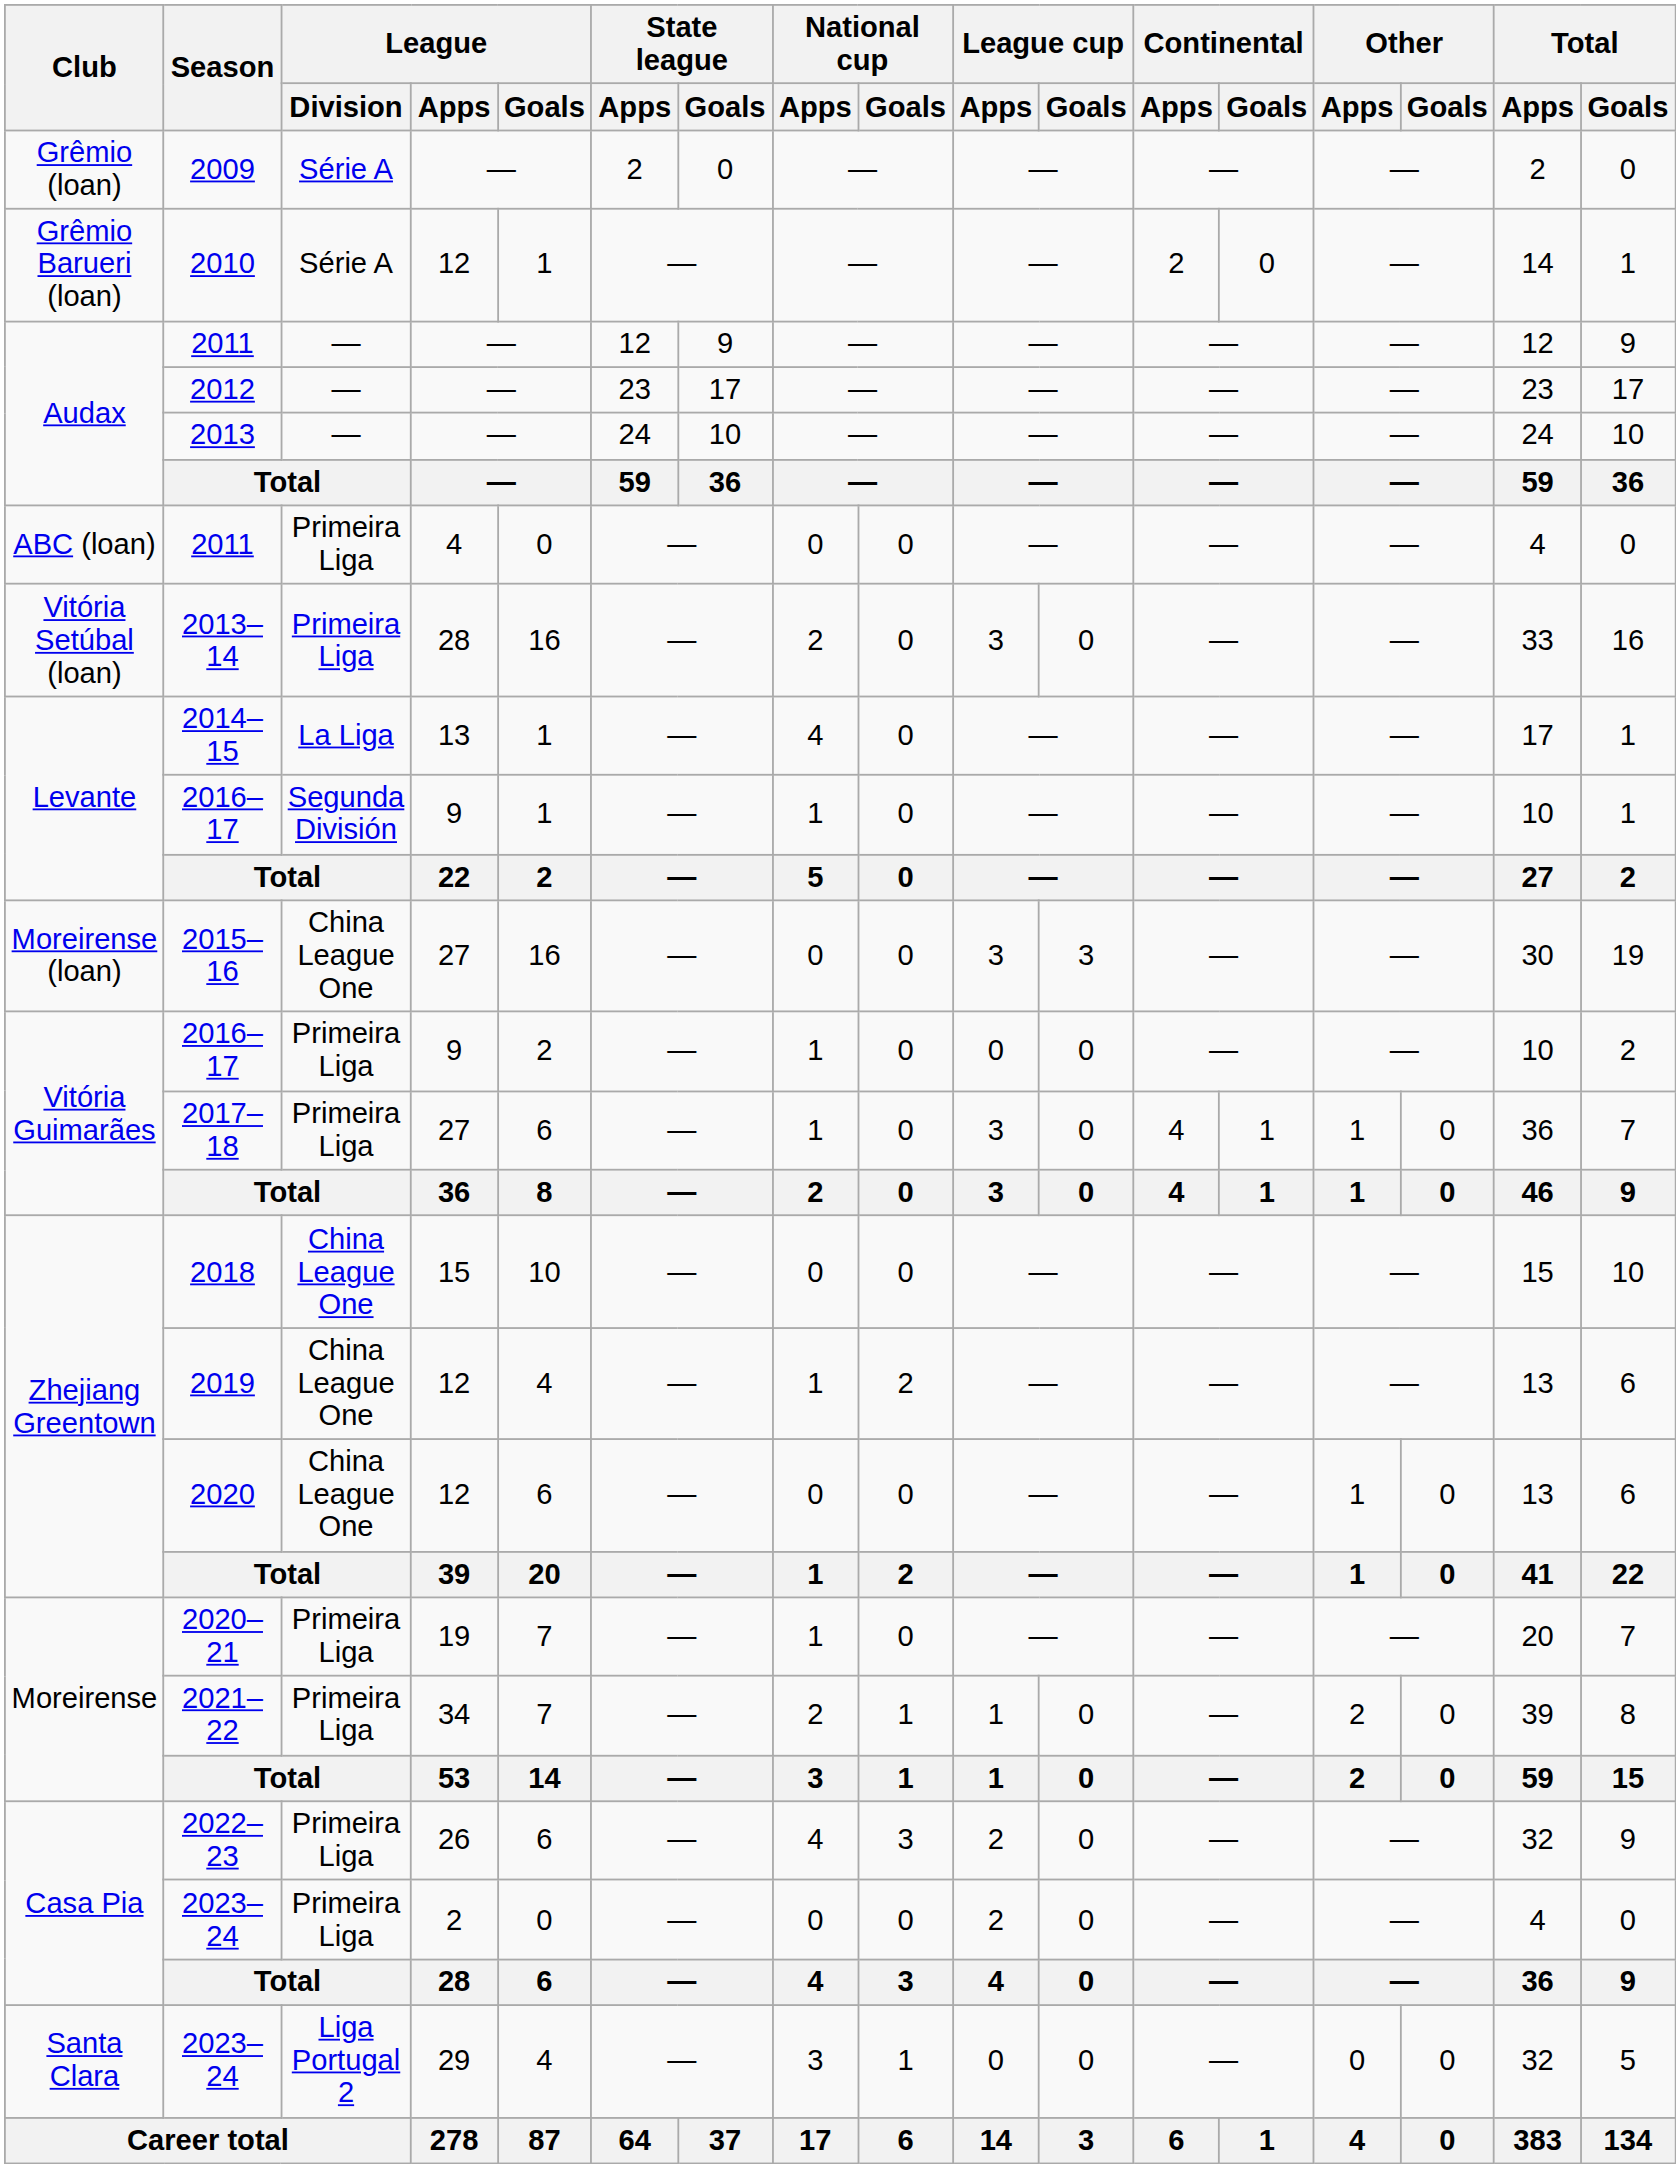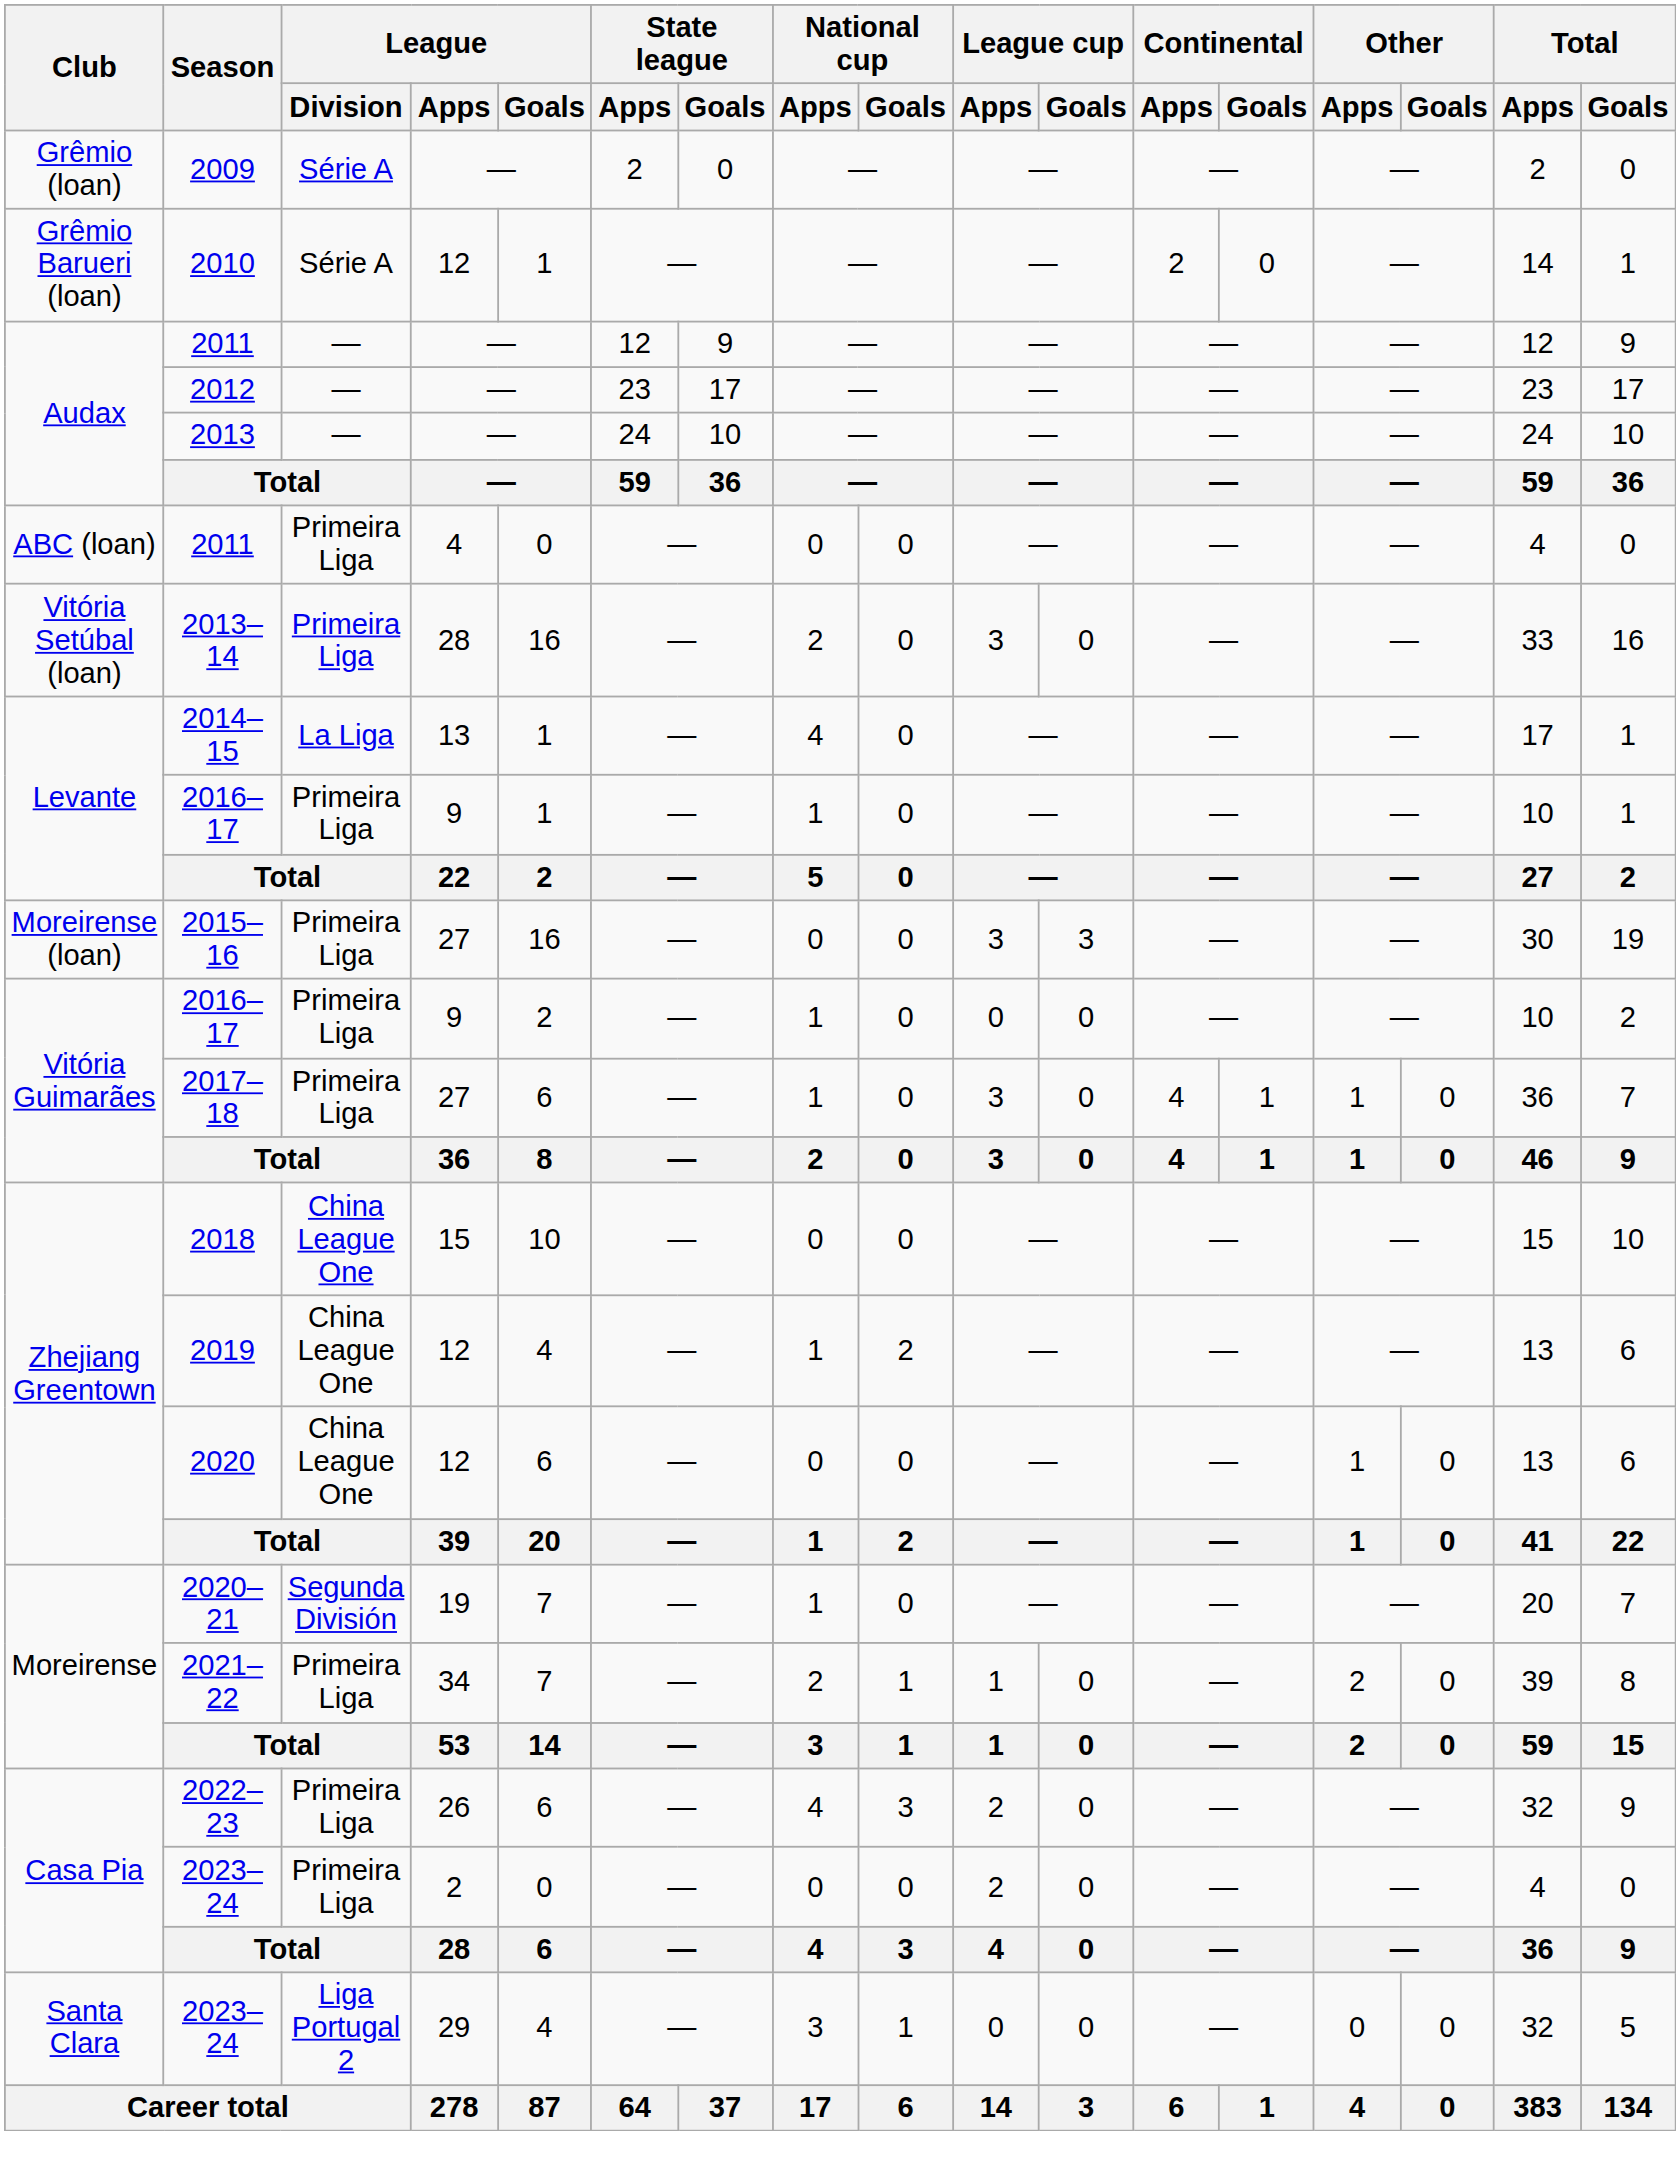 <table class="wikitable" style="text-align: center">
 <tr>
 <th rowspan="2">Club</th>
 <th rowspan="2">Season</th>
 <th colspan="3">League</th>
 <th colspan="2">State league</th>
 <th colspan="2">National cup</th>
 <th colspan="2">League cup</th>
 <th colspan="2">Continental</th>
 <th colspan="2">Other</th>
 <th colspan="2">Total</th>
 </tr>
 <tr>
 <th>Division</th>
 <th>Apps</th>
 <th>Goals</th>
 <th>Apps</th>
 <th>Goals</th>
 <th>Apps</th>
 <th>Goals</th>
 <th>Apps</th>
 <th>Goals</th>
 <th>Apps</th>
 <th>Goals</th>
 <th>Apps</th>
 <th>Goals</th>
 <th>Apps</th>
 <th>Goals</th>
 </tr>
 <tr>
 <td><a href='#'>Grêmio</a> (loan)</td>
 <td><a href='#'>2009</a></td>
 <td><a href='#'>Série A</a></td>
 <td colspan="2">—</td>
 <td>2</td>
 <td>0</td>
 <td colspan="2">—</td>
 <td colspan="2">—</td>
 <td colspan="2">—</td>
 <td colspan="2">—</td>
 <td>2</td>
 <td>0</td>
 </tr>
 <tr>
 <td><a href='#'>Grêmio Barueri</a> (loan)</td>
 <td><a href='#'>2010</a></td>
 <td>Série A</td>
 <td>12</td>
 <td>1</td>
 <td colspan="2">—</td>
 <td colspan="2">—</td>
 <td colspan="2">—</td>
 <td>2</td>
 <td>0</td>
 <td colspan="2">—</td>
 <td>14</td>
 <td>1</td>
 </tr>
 <tr>
 <td rowspan="4"><a href='#'>Audax</a></td>
 <td><a href='#'>2011</a></td>
 <td>—</td>
 <td colspan="2">—</td>
 <td>12</td>
 <td>9</td>
 <td colspan="2">—</td>
 <td colspan="2">—</td>
 <td colspan="2">—</td>
 <td colspan="2">—</td>
 <td>12</td>
 <td>9</td>
 </tr>
 <tr>
 <td><a href='#'>2012</a></td>
 <td>—</td>
 <td colspan="2">—</td>
 <td>23</td>
 <td>17</td>
 <td colspan="2">—</td>
 <td colspan="2">—</td>
 <td colspan="2">—</td>
 <td colspan="2">—</td>
 <td>23</td>
 <td>17</td>
 </tr>
 <tr>
 <td><a href='#'>2013</a></td>
 <td>—</td>
 <td colspan="2">—</td>
 <td>24</td>
 <td>10</td>
 <td colspan="2">—</td>
 <td colspan="2">—</td>
 <td colspan="2">—</td>
 <td colspan="2">—</td>
 <td>24</td>
 <td>10</td>
 </tr>
 <tr>
 <th colspan="2">Total</th>
 <th colspan="2">—</th>
 <th>59</th>
 <th>36</th>
 <th colspan="2">—</th>
 <th colspan="2">—</th>
 <th colspan="2">—</th>
 <th colspan="2">—</th>
 <th>59</th>
 <th>36</th>
 </tr>
 <tr>
 <td><a href='#'>ABC</a> (loan)</td>
 <td><a href='#'>2011</a></td>
 <td>Primeira Liga</td>
 <td>4</td>
 <td>0</td>
 <td colspan="2">—</td>
 <td>0</td>
 <td>0</td>
 <td colspan="2">—</td>
 <td colspan="2">—</td>
 <td colspan="2">—</td>
 <td>4</td>
 <td>0</td>
 </tr>
 <tr>
 <td><a href='#'>Vitória Setúbal</a> (loan)</td>
 <td><a href='#'>2013–14</a></td>
 <td><a href='#'>Primeira Liga</a></td>
 <td>28</td>
 <td>16</td>
 <td colspan="2">—</td>
 <td>2</td>
 <td>0</td>
 <td>3</td>
 <td>0</td>
 <td colspan="2">—</td>
 <td colspan="2">—</td>
 <td>33</td>
 <td>16</td>
 </tr>
 <tr>
 <td rowspan="3"><a href='#'>Levante</a></td>
 <td><a href='#'>2014–15</a></td>
 <td><a href='#'>La Liga</a></td>
 <td>13</td>
 <td>1</td>
 <td colspan="2">—</td>
 <td>4</td>
 <td>0</td>
 <td colspan="2">—</td>
 <td colspan="2">—</td>
 <td colspan="2">—</td>
 <td>17</td>
 <td>1</td>
 </tr>
 <tr>
 <td><a href='#'>2016–17</a></td>
-<td><a href='#'>Segunda División</a></td>
+<td>Primeira Liga</td>
 <td>9</td>
 <td>1</td>
 <td colspan="2">—</td>
 <td>1</td>
 <td>0</td>
 <td colspan="2">—</td>
 <td colspan="2">—</td>
 <td colspan="2">—</td>
 <td>10</td>
 <td>1</td>
 </tr>
 <tr>
 <th colspan="2">Total</th>
 <th>22</th>
 <th>2</th>
 <th colspan="2">—</th>
 <th>5</th>
 <th>0</th>
 <th colspan="2">—</th>
 <th colspan="2">—</th>
 <th colspan="2">—</th>
 <th>27</th>
 <th>2</th>
 </tr>
 <tr>
 <td><a href='#'>Moreirense</a> (loan)</td>
 <td><a href='#'>2015–16</a></td>
-<td>China League One</td>
+<td>Primeira Liga</td>
 <td>27</td>
 <td>16</td>
 <td colspan="2">—</td>
 <td>0</td>
 <td>0</td>
 <td>3</td>
 <td>3</td>
 <td colspan="2">—</td>
 <td colspan="2">—</td>
 <td>30</td>
 <td>19</td>
 </tr>
 <tr>
 <td rowspan="3"><a href='#'>Vitória Guimarães</a></td>
 <td><a href='#'>2016–17</a></td>
 <td>Primeira Liga</td>
 <td>9</td>
 <td>2</td>
 <td colspan="2">—</td>
 <td>1</td>
 <td>0</td>
 <td>0</td>
 <td>0</td>
 <td colspan="2">—</td>
 <td colspan="2">—</td>
 <td>10</td>
 <td>2</td>
 </tr>
 <tr>
 <td><a href='#'>2017–18</a></td>
 <td>Primeira Liga</td>
 <td>27</td>
 <td>6</td>
 <td colspan="2">—</td>
 <td>1</td>
 <td>0</td>
 <td>3</td>
 <td>0</td>
 <td>4</td>
 <td>1</td>
 <td>1</td>
 <td>0</td>
 <td>36</td>
 <td>7</td>
 </tr>
 <tr>
 <th colspan="2">Total</th>
 <th>36</th>
 <th>8</th>
 <th colspan="2">—</th>
 <th>2</th>
 <th>0</th>
 <th>3</th>
 <th>0</th>
 <th>4</th>
 <th>1</th>
 <th>1</th>
 <th>0</th>
 <th>46</th>
 <th>9</th>
 </tr>
 <tr>
 <td rowspan="4"><a href='#'>Zhejiang Greentown</a></td>
 <td><a href='#'>2018</a></td>
 <td><a href='#'>China League One</a></td>
 <td>15</td>
 <td>10</td>
 <td colspan="2">—</td>
 <td>0</td>
 <td>0</td>
 <td colspan="2">—</td>
 <td colspan="2">—</td>
 <td colspan="2">—</td>
 <td>15</td>
 <td>10</td>
 </tr>
 <tr>
 <td><a href='#'>2019</a></td>
 <td>China League One</td>
 <td>12</td>
 <td>4</td>
 <td colspan="2">—</td>
 <td>1</td>
 <td>2</td>
 <td colspan="2">—</td>
 <td colspan="2">—</td>
 <td colspan="2">—</td>
 <td>13</td>
 <td>6</td>
 </tr>
 <tr>
 <td><a href='#'>2020</a></td>
 <td>China League One</td>
 <td>12</td>
 <td>6</td>
 <td colspan="2">—</td>
 <td>0</td>
 <td>0</td>
 <td colspan="2">—</td>
 <td colspan="2">—</td>
 <td>1</td>
 <td>0</td>
 <td>13</td>
 <td>6</td>
 </tr>
 <tr>
 <th colspan="2">Total</th>
 <th>39</th>
 <th>20</th>
 <th colspan="2">—</th>
 <th>1</th>
 <th>2</th>
 <th colspan="2">—</th>
 <th colspan="2">—</th>
 <th>1</th>
 <th>0</th>
 <th>41</th>
 <th>22</th>
 </tr>
 <tr>
 <td rowspan="3">Moreirense</td>
 <td><a href='#'>2020–21</a></td>
-<td>Primeira Liga</td>
+<td><a href='#'>Segunda División</a></td>
 <td>19</td>
 <td>7</td>
 <td colspan="2">—</td>
 <td>1</td>
 <td>0</td>
 <td colspan="2">—</td>
 <td colspan="2">—</td>
 <td colspan="2">—</td>
 <td>20</td>
 <td>7</td>
 </tr>
 <tr>
 <td><a href='#'>2021–22</a></td>
 <td>Primeira Liga</td>
 <td>34</td>
 <td>7</td>
 <td colspan="2">—</td>
 <td>2</td>
 <td>1</td>
 <td>1</td>
 <td>0</td>
 <td colspan="2">—</td>
 <td>2</td>
 <td>0</td>
 <td>39</td>
 <td>8</td>
 </tr>
 <tr>
 <th colspan="2">Total</th>
 <th>53</th>
 <th>14</th>
 <th colspan="2">—</th>
 <th>3</th>
 <th>1</th>
 <th>1</th>
 <th>0</th>
 <th colspan="2">—</th>
 <th>2</th>
 <th>0</th>
 <th>59</th>
 <th>15</th>
 </tr>
 <tr>
 <td rowspan="3"><a href='#'>Casa Pia</a></td>
 <td><a href='#'>2022–23</a></td>
 <td>Primeira Liga</td>
 <td>26</td>
 <td>6</td>
 <td colspan="2">—</td>
 <td>4</td>
 <td>3</td>
 <td>2</td>
 <td>0</td>
 <td colspan="2">—</td>
 <td colspan="2">—</td>
 <td>32</td>
 <td>9</td>
 </tr>
 <tr>
 <td><a href='#'>2023–24</a></td>
 <td>Primeira Liga</td>
 <td>2</td>
 <td>0</td>
 <td colspan="2">—</td>
 <td>0</td>
 <td>0</td>
 <td>2</td>
 <td>0</td>
 <td colspan="2">—</td>
 <td colspan="2">—</td>
 <td>4</td>
 <td>0</td>
 </tr>
 <tr>
 <th colspan="2">Total</th>
 <th>28</th>
 <th>6</th>
 <th colspan="2">—</th>
 <th>4</th>
 <th>3</th>
 <th>4</th>
 <th>0</th>
 <th colspan="2">—</th>
 <th colspan="2">—</th>
 <th>36</th>
 <th>9</th>
 </tr>
 <tr>
 <td><a href='#'>Santa Clara</a></td>
 <td><a href='#'>2023–24</a></td>
 <td><a href='#'>Liga Portugal 2</a></td>
 <td>29</td>
 <td>4</td>
 <td colspan="2">—</td>
 <td>3</td>
 <td>1</td>
 <td>0</td>
 <td>0</td>
 <td colspan="2">—</td>
 <td>0</td>
 <td>0</td>
 <td>32</td>
 <td>5</td>
 </tr>
 <tr>
 <th colspan="3">Career total</th>
 <th>278</th>
 <th>87</th>
 <th>64</th>
 <th>37</th>
 <th>17</th>
 <th>6</th>
 <th>14</th>
 <th>3</th>
 <th>6</th>
 <th>1</th>
 <th>4</th>
 <th>0</th>
 <th>383</th>
 <th>134</th>
 </tr>
 </table>
